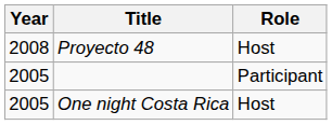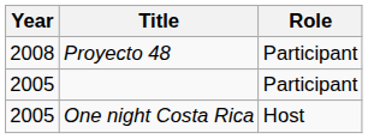 <table class="wikitable">
 <tr>
 <th>Year</th>
 <th>Title</th>
 <th>Role</th>
 </tr>
 <tr>
 <td>2008</td>
 <td><em>Proyecto 48</em></td>
-<td>Host</td>
+<td>Participant</td>
 </tr>
 <tr>
 <td>2005</td>
 <td><em></em></td>
 <td>Participant</td>
 </tr>
 <tr>
 <td>2005</td>
 <td><em>One night Costa Rica</em></td>
 <td>Host</td>
 </tr>
 </table>
